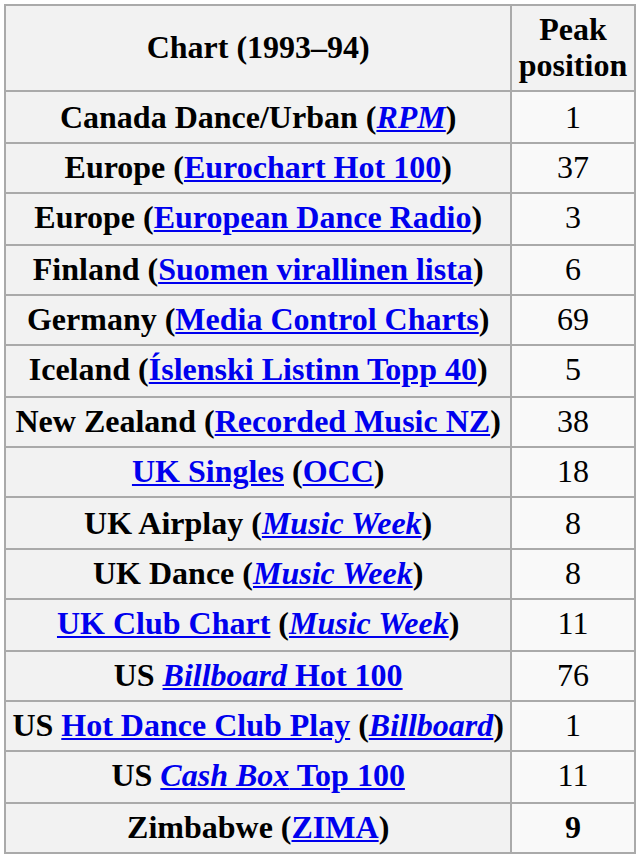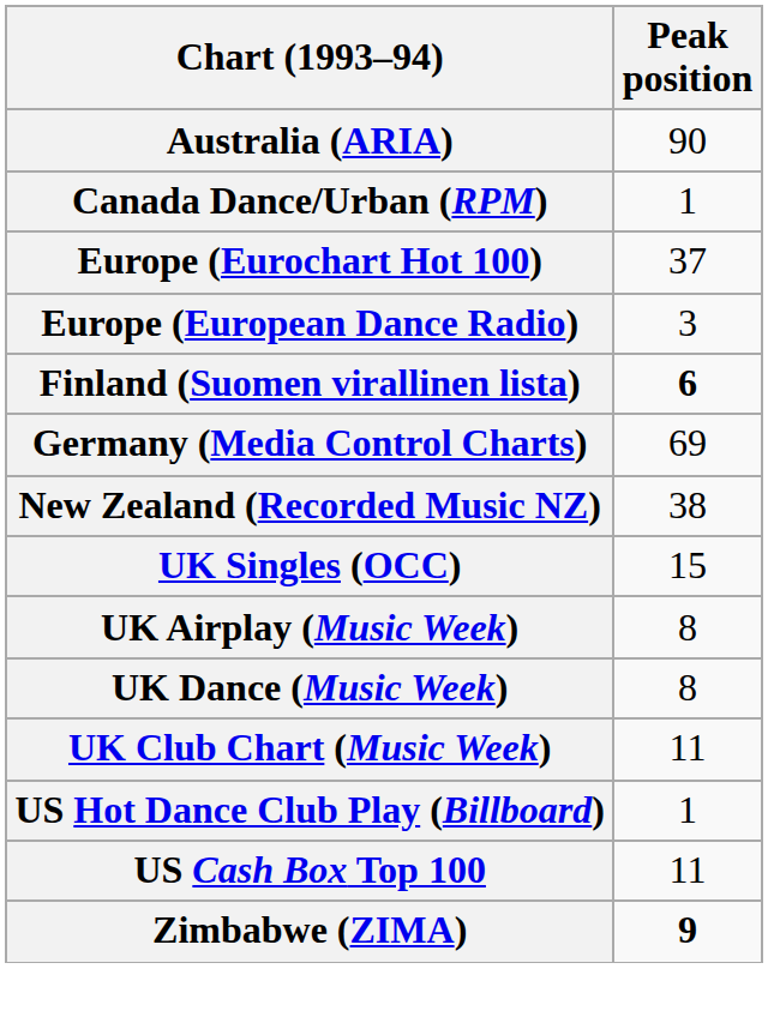 <table class="wikitable plainrowheaders sortable">
 <tr>
 <th align="left">Chart (1993–94)</th>
 <th align="center">Peak<br>position</th>
+</tr>
+<tr>
+<th scope="row">Australia (<a href='#'>ARIA</a>)</th>
+<td align="center">90</td>
 </tr>
 <tr>
 <th scope="row">Canada Dance/Urban (<a href='#'><em>RPM</em></a>)</th>
 <td align="center">1</td>
 </tr>
 <tr>
 <th scope="row">Europe (<a href='#'>Eurochart Hot 100</a>)</th>
 <td align="center">37</td>
 </tr>
 <tr>
 <th scope="row">Europe (<a href='#'>European Dance Radio</a>)</th>
 <td align="center">3</td>
 </tr>
 <tr>
 <th scope="row">Finland (<a href='#'>Suomen virallinen lista</a>)</th>
-<td align="center">6</td>
+<td align="center"><strong>6</strong></td>
 </tr>
 <tr>
 <th scope="row">Germany (<a href='#'>Media Control Charts</a>)</th>
 <td align="center">69</td>
-</tr>
-<tr>
-<th scope="row">Iceland (<a href='#'>Íslenski Listinn Topp 40</a>)</th>
-<td align="center">5</td>
 </tr>
 <tr>
 <th scope="row">New Zealand (<a href='#'>Recorded Music NZ</a>)</th>
 <td align="center">38</td>
 </tr>
 <tr>
 <th scope="row"><a href='#'>UK Singles</a> (<a href='#'>OCC</a>)</th>
-<td align="center">18</td>
+<td align="center">15</td>
 </tr>
 <tr>
 <th scope="row">UK Airplay (<em><a href='#'>Music Week</a></em>)</th>
 <td align="center">8</td>
 </tr>
 <tr>
 <th scope="row">UK Dance (<em><a href='#'>Music Week</a></em>)</th>
 <td align="center">8</td>
 </tr>
 <tr>
 <th scope="row"><a href='#'>UK Club Chart</a> (<em><a href='#'>Music Week</a></em>)</th>
 <td align="center">11</td>
 </tr>
 <tr>
-<th scope="row">US <a href='#'><em>Billboard</em> Hot 100</a></th>
-<td align="center">76</td>
-</tr>
-<tr>
 <th scope="row">US <a href='#'>Hot Dance Club Play</a> (<em><a href='#'>Billboard</a></em>)</th>
 <td align="center">1</td>
 </tr>
 <tr>
 <th scope="row">US <a href='#'><em>Cash Box</em> Top 100</a></th>
 <td align="center">11</td>
 </tr>
 <tr>
 <th scope="row">Zimbabwe (<a href='#'>ZIMA</a>)</th>
 <td align="center"><strong>9</strong></td>
 </tr>
 </table>
